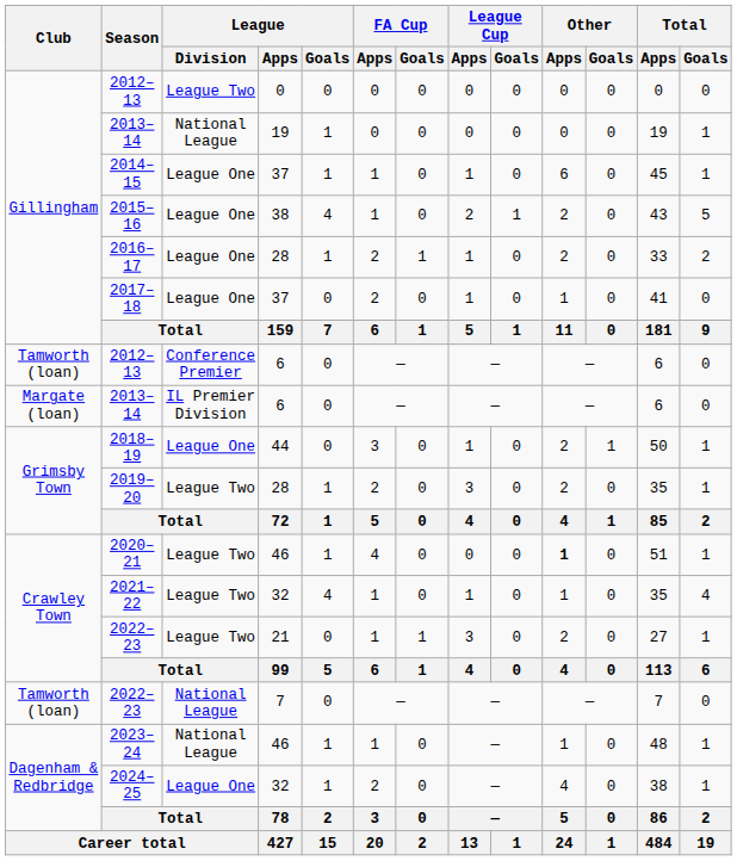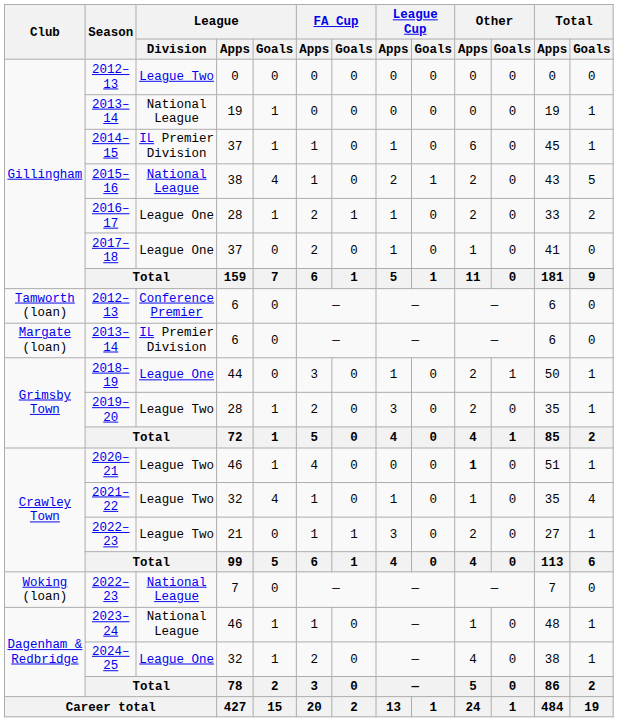 <table class="wikitable" style="text-align:center">
 <tr>
 <th rowspan="2">Club</th>
 <th rowspan="2">Season</th>
 <th colspan="3">League</th>
 <th colspan="2"><a href='#'>FA Cup</a></th>
 <th colspan="2"><a href='#'>League Cup</a></th>
 <th colspan="2">Other</th>
 <th colspan="2">Total</th>
 </tr>
 <tr>
 <th>Division</th>
 <th>Apps</th>
 <th>Goals</th>
 <th>Apps</th>
 <th>Goals</th>
 <th>Apps</th>
 <th>Goals</th>
 <th>Apps</th>
 <th>Goals</th>
 <th>Apps</th>
 <th>Goals</th>
 </tr>
 <tr>
 <td rowspan="7"><a href='#'>Gillingham</a></td>
 <td><a href='#'>2012–13</a></td>
 <td><a href='#'>League Two</a></td>
 <td>0</td>
 <td>0</td>
 <td>0</td>
 <td>0</td>
 <td>0</td>
 <td>0</td>
 <td>0</td>
 <td>0</td>
 <td>0</td>
 <td>0</td>
 </tr>
 <tr>
 <td><a href='#'>2013–14</a></td>
 <td>National League</td>
 <td>19</td>
 <td>1</td>
 <td>0</td>
 <td>0</td>
 <td>0</td>
 <td>0</td>
 <td>0</td>
 <td>0</td>
 <td>19</td>
 <td>1</td>
 </tr>
 <tr>
 <td><a href='#'>2014–15</a></td>
-<td>League One</td>
+<td><a href='#'>IL</a> Premier Division</td>
 <td>37</td>
 <td>1</td>
 <td>1</td>
 <td>0</td>
 <td>1</td>
 <td>0</td>
 <td>6</td>
 <td>0</td>
 <td>45</td>
 <td>1</td>
 </tr>
 <tr>
 <td><a href='#'>2015–16</a></td>
-<td>League One</td>
+<td><a href='#'>National League</a></td>
 <td>38</td>
 <td>4</td>
 <td>1</td>
 <td>0</td>
 <td>2</td>
 <td>1</td>
 <td>2</td>
 <td>0</td>
 <td>43</td>
 <td>5</td>
 </tr>
 <tr>
 <td><a href='#'>2016–17</a></td>
 <td>League One</td>
 <td>28</td>
 <td>1</td>
 <td>2</td>
 <td>1</td>
 <td>1</td>
 <td>0</td>
 <td>2</td>
 <td>0</td>
 <td>33</td>
 <td>2</td>
 </tr>
 <tr>
 <td><a href='#'>2017–18</a></td>
 <td>League One</td>
 <td>37</td>
 <td>0</td>
 <td>2</td>
 <td>0</td>
 <td>1</td>
 <td>0</td>
 <td>1</td>
 <td>0</td>
 <td>41</td>
 <td>0</td>
 </tr>
 <tr>
 <th colspan="2">Total</th>
 <th>159</th>
 <th>7</th>
 <th>6</th>
 <th>1</th>
 <th>5</th>
 <th>1</th>
 <th>11</th>
 <th>0</th>
 <th>181</th>
 <th>9</th>
 </tr>
 <tr>
 <td><a href='#'>Tamworth</a> (loan)</td>
 <td><a href='#'>2012–13</a></td>
 <td><a href='#'>Conference Premier</a></td>
 <td>6</td>
 <td>0</td>
 <td colspan="2">—</td>
 <td colspan="2">—</td>
 <td colspan="2">—</td>
 <td>6</td>
 <td>0</td>
 </tr>
 <tr>
 <td><a href='#'>Margate</a> (loan)</td>
 <td><a href='#'>2013–14</a></td>
 <td><a href='#'>IL</a> Premier Division</td>
 <td>6</td>
 <td>0</td>
 <td colspan="2">—</td>
 <td colspan="2">—</td>
 <td colspan="2">—</td>
 <td>6</td>
 <td>0</td>
 </tr>
 <tr>
 <td rowspan="3"><a href='#'>Grimsby Town</a></td>
 <td><a href='#'>2018–19</a></td>
 <td><a href='#'>League One</a></td>
 <td>44</td>
 <td>0</td>
 <td>3</td>
 <td>0</td>
 <td>1</td>
 <td>0</td>
 <td>2</td>
 <td>1</td>
 <td>50</td>
 <td>1</td>
 </tr>
 <tr>
 <td><a href='#'>2019–20</a></td>
 <td>League Two</td>
 <td>28</td>
 <td>1</td>
 <td>2</td>
 <td>0</td>
 <td>3</td>
 <td>0</td>
 <td>2</td>
 <td>0</td>
 <td>35</td>
 <td>1</td>
 </tr>
 <tr>
 <th colspan="2">Total</th>
 <th>72</th>
 <th>1</th>
 <th>5</th>
 <th>0</th>
 <th>4</th>
 <th>0</th>
 <th>4</th>
 <th>1</th>
 <th>85</th>
 <th>2</th>
 </tr>
 <tr>
 <td rowspan="4"><a href='#'>Crawley Town</a></td>
 <td><a href='#'>2020–21</a></td>
 <td>League Two</td>
 <td>46</td>
 <td>1</td>
 <td>4</td>
 <td>0</td>
 <td>0</td>
 <td>0</td>
 <td><strong>1</strong></td>
 <td>0</td>
 <td>51</td>
 <td>1</td>
 </tr>
 <tr>
 <td><a href='#'>2021–22</a></td>
 <td>League Two</td>
 <td>32</td>
 <td>4</td>
 <td>1</td>
 <td>0</td>
 <td>1</td>
 <td>0</td>
 <td>1</td>
 <td>0</td>
 <td>35</td>
 <td>4</td>
 </tr>
 <tr>
 <td><a href='#'>2022–23</a></td>
 <td>League Two</td>
 <td>21</td>
 <td>0</td>
 <td>1</td>
 <td>1</td>
 <td>3</td>
 <td>0</td>
 <td>2</td>
 <td>0</td>
 <td>27</td>
 <td>1</td>
 </tr>
 <tr>
 <th colspan="2">Total</th>
 <th>99</th>
 <th>5</th>
 <th>6</th>
 <th>1</th>
 <th>4</th>
 <th>0</th>
 <th>4</th>
 <th>0</th>
 <th>113</th>
 <th>6</th>
 </tr>
 <tr>
-<td><a href='#'>Tamworth</a> (loan)</td>
+<td><a href='#'>Woking</a> (loan)</td>
 <td><a href='#'>2022–23</a></td>
 <td><a href='#'>National League</a></td>
 <td>7</td>
 <td>0</td>
 <td colspan="2">—</td>
 <td colspan="2">—</td>
 <td colspan="2">—</td>
 <td>7</td>
 <td>0</td>
 </tr>
 <tr>
 <td rowspan="3"><a href='#'>Dagenham & Redbridge</a></td>
 <td><a href='#'>2023–24</a></td>
 <td>National League</td>
 <td>46</td>
 <td>1</td>
 <td>1</td>
 <td>0</td>
 <td colspan="2">—</td>
 <td>1</td>
 <td>0</td>
 <td>48</td>
 <td>1</td>
 </tr>
 <tr>
 <td><a href='#'>2024–25</a></td>
 <td><a href='#'>League One</a></td>
 <td>32</td>
 <td>1</td>
 <td>2</td>
 <td>0</td>
 <td colspan="2">—</td>
 <td>4</td>
 <td>0</td>
 <td>38</td>
 <td>1</td>
 </tr>
 <tr>
 <th colspan="2">Total</th>
 <th>78</th>
 <th>2</th>
 <th>3</th>
 <th>0</th>
 <th colspan="2">—</th>
 <th>5</th>
 <th>0</th>
 <th>86</th>
 <th>2</th>
 </tr>
 <tr>
 <th colspan="3">Career total</th>
 <th>427</th>
 <th>15</th>
 <th>20</th>
 <th>2</th>
 <th>13</th>
 <th>1</th>
 <th>24</th>
 <th>1</th>
 <th>484</th>
 <th>19</th>
 </tr>
 </table>
